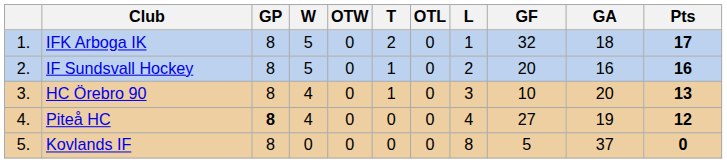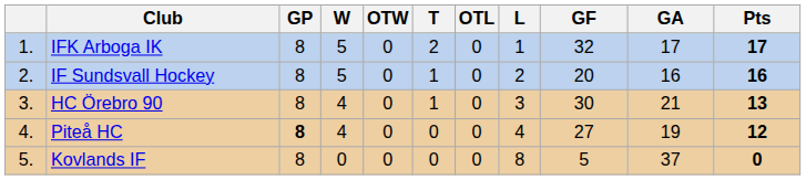 <table class="wikitable">
 <tr>
 <th width="30"></th>
 <th width="200">Club</th>
 <th width="30">GP</th>
 <th width="30">W</th>
 <th width="30">OTW</th>
 <th width="30">T</th>
 <th width="30">OTL</th>
 <th width="30">L</th>
 <th width="70">GF</th>
 <th width="70">GA</th>
 <th width="70">Pts</th>
 </tr>
 <tr bgcolor="#BCD2EE" align="center">
 <td>1.</td>
 <td align="left"><a href='#'>IFK Arboga IK</a></td>
 <td>8</td>
 <td>5</td>
 <td>0</td>
 <td>2</td>
 <td>0</td>
 <td>1</td>
 <td>32</td>
-<td>18</td>
+<td>17</td>
 <td><strong>17</strong></td>
 </tr>
 <tr bgcolor="#BCD2EE" align="center">
 <td>2.</td>
 <td align="left"><a href='#'>IF Sundsvall Hockey</a></td>
 <td>8</td>
 <td>5</td>
 <td>0</td>
 <td>1</td>
 <td>0</td>
 <td>2</td>
 <td>20</td>
 <td>16</td>
 <td><strong>16</strong></td>
 </tr>
 <tr bgcolor="#EECFA1" align="center">
 <td>3.</td>
 <td align="left"><a href='#'>HC Örebro 90</a></td>
 <td>8</td>
 <td>4</td>
 <td>0</td>
 <td>1</td>
 <td>0</td>
 <td>3</td>
-<td>10</td>
-<td>20</td>
+<td>30</td>
+<td>21</td>
 <td><strong>13</strong></td>
 </tr>
 <tr bgcolor="#EECFA1" align="center">
 <td>4.</td>
 <td align="left"><a href='#'>Piteå HC</a></td>
 <td><strong>8</strong></td>
 <td>4</td>
 <td>0</td>
 <td>0</td>
 <td>0</td>
 <td>4</td>
 <td>27</td>
 <td>19</td>
 <td><strong>12</strong></td>
 </tr>
 <tr bgcolor="#EECFA1" align="center">
 <td>5.</td>
 <td align="left"><a href='#'>Kovlands IF</a></td>
 <td>8</td>
 <td>0</td>
 <td>0</td>
 <td>0</td>
 <td>0</td>
 <td>8</td>
 <td>5</td>
 <td>37</td>
 <td><strong>0</strong></td>
 </tr>
 </table>
